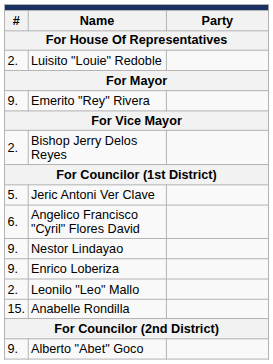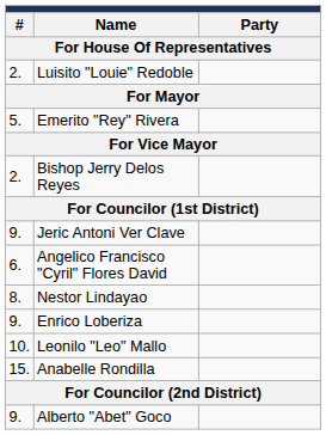 <table class=wikitable style="font-size:90%">
 <tr>
 <td colspan=4 bgcolor=#1a3262></td>
 </tr>
 <tr>
 <th>#</th>
 <th width=150px>Name</th>
 <th colspan=2 width=110px>Party</th>
 </tr>
 <tr>
 <th colspan=5>For House Of Representatives</th>
 </tr>
 <tr>
 <td>2.</td>
 <td>Luisito "Louie" Redoble</td>
 <td></td>
 </tr>
 <tr>
 <th colspan=5>For Mayor</th>
 </tr>
 <tr>
-<td>9.</td>
+<td>5.</td>
 <td>Emerito "Rey" Rivera</td>
 <td></td>
 </tr>
 <tr>
 <th colspan=5>For Vice Mayor</th>
 </tr>
 <tr>
 <td>2.</td>
 <td>Bishop Jerry Delos Reyes</td>
 <td></td>
 </tr>
 <tr>
 <th colspan=5>For Councilor (1st District)</th>
 </tr>
 <tr>
-<td>5.</td>
+<td>9.</td>
 <td>Jeric Antoni Ver Clave</td>
 <td></td>
 </tr>
 <tr>
 <td>6.</td>
 <td>Angelico Francisco "Cyril" Flores David</td>
 <td></td>
 </tr>
 <tr>
-<td>9.</td>
+<td>8.</td>
 <td>Nestor Lindayao</td>
 <td></td>
 </tr>
 <tr>
 <td>9.</td>
 <td>Enrico Loberiza</td>
 <td></td>
 </tr>
 <tr>
-<td>2.</td>
+<td>10.</td>
 <td>Leonilo "Leo" Mallo</td>
 <td></td>
 </tr>
 <tr>
 <td>15.</td>
 <td>Anabelle Rondilla</td>
 <td></td>
 </tr>
 <tr>
 <th colspan=5>For Councilor (2nd District)</th>
 </tr>
 <tr>
 <td>9.</td>
 <td>Alberto "Abet" Goco</td>
 <td></td>
 </tr>
 </table>
